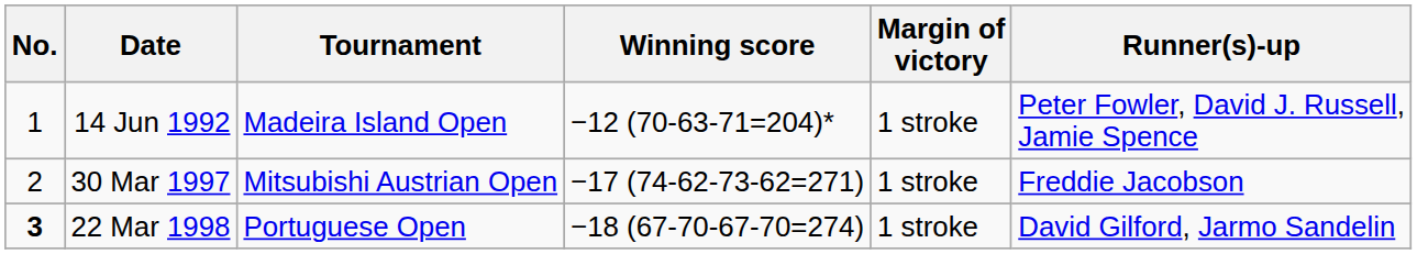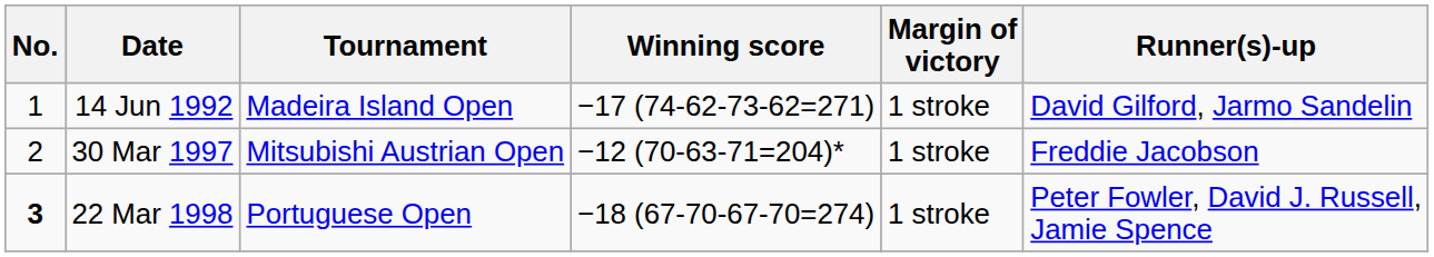 <table class="wikitable" style="font-size:95%;">
 <tr>
 <th>No.</th>
 <th>Date</th>
 <th>Tournament</th>
 <th>Winning score</th>
 <th>Margin of<br>victory</th>
 <th>Runner(s)-up</th>
 </tr>
 <tr>
 <td align=center>1</td>
 <td align=right>14 Jun <a href='#'>1992</a></td>
 <td><a href='#'>Madeira Island Open</a></td>
-<td>−12 (70-63-71=204)*</td>
+<td>−17 (74-62-73-62=271)</td>
 <td>1 stroke</td>
-<td> <a href='#'>Peter Fowler</a>,  <a href='#'>David J. Russell</a>,<br> <a href='#'>Jamie Spence</a></td>
+<td> <a href='#'>David Gilford</a>,  <a href='#'>Jarmo Sandelin</a></td>
 </tr>
 <tr>
 <td align=center>2</td>
 <td align=right>30 Mar <a href='#'>1997</a></td>
 <td><a href='#'>Mitsubishi Austrian Open</a></td>
-<td>−17 (74-62-73-62=271)</td>
+<td>−12 (70-63-71=204)*</td>
 <td>1 stroke</td>
 <td> <a href='#'>Freddie Jacobson</a></td>
 </tr>
 <tr>
 <td align=center><strong>3</strong></td>
 <td align=right>22 Mar <a href='#'>1998</a></td>
 <td><a href='#'>Portuguese Open</a></td>
 <td>−18 (67-70-67-70=274)</td>
 <td>1 stroke</td>
-<td> <a href='#'>David Gilford</a>,  <a href='#'>Jarmo Sandelin</a></td>
+<td> <a href='#'>Peter Fowler</a>,  <a href='#'>David J. Russell</a>,<br> <a href='#'>Jamie Spence</a></td>
 </tr>
 </table>
